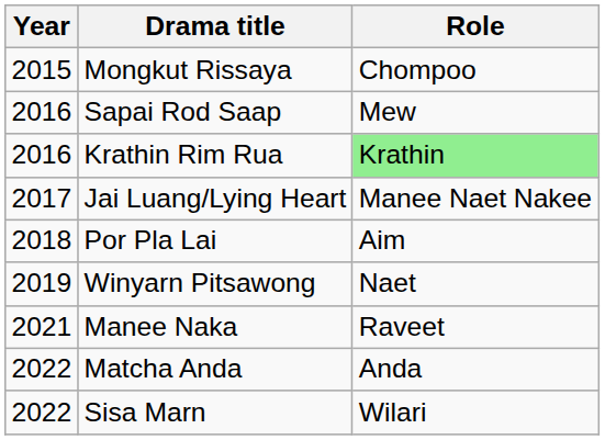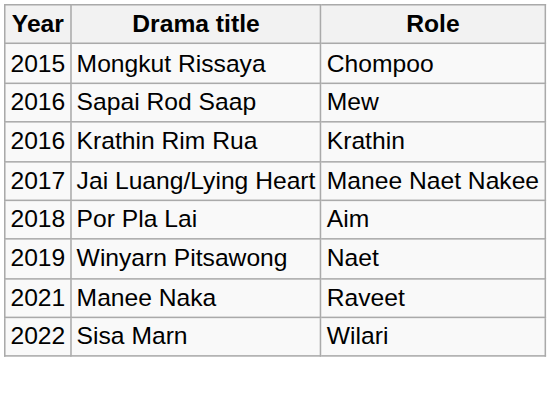 <table class="wikitable">
 <tr>
 <th>Year</th>
 <th>Drama title</th>
 <th>Role</th>
 </tr>
 <tr>
 <td>2015</td>
 <td>Mongkut Rissaya </td>
 <td>Chompoo</td>
 </tr>
 <tr>
 <td>2016</td>
 <td>Sapai Rod Saap</td>
 <td>Mew</td>
 </tr>
 <tr>
 <td>2016</td>
 <td>Krathin Rim Rua</td>
-<td style="background: lightgreen;">Krathin</td>
+<td>Krathin</td>
 </tr>
 <tr>
 <td>2017</td>
 <td>Jai Luang/Lying Heart </td>
 <td>Manee Naet Nakee</td>
 </tr>
 <tr>
 <td>2018</td>
 <td>Por Pla Lai</td>
 <td>Aim</td>
 </tr>
 <tr>
 <td>2019</td>
 <td>Winyarn Pitsawong</td>
 <td>Naet</td>
 </tr>
 <tr>
 <td>2021</td>
 <td>Manee Naka </td>
 <td>Raveet</td>
 </tr>
 <tr>
 <td>2022</td>
-<td>Matcha Anda</td>
-<td>Anda</td>
-</tr>
-<tr>
-<td>2022</td>
 <td>Sisa Marn</td>
 <td>Wilari</td>
 </tr>
 </table>
